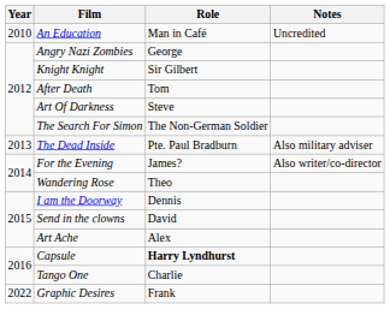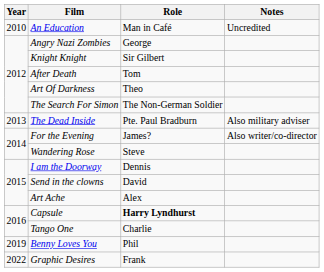 <table class="wikitable sortable">
 <tr>
 <th>Year</th>
 <th>Film</th>
 <th>Role</th>
 <th>Notes</th>
 </tr>
 <tr>
 <td rowspan="1">2010</td>
 <td><em><a href='#'>An Education</a></em></td>
 <td>Man in Café</td>
 <td>Uncredited</td>
 </tr>
 <tr>
 <td rowspan="5">2012</td>
 <td><em>Angry Nazi Zombies</em></td>
 <td>George</td>
 <td></td>
 </tr>
 <tr>
 <td><em>Knight Knight</em></td>
 <td>Sir Gilbert</td>
 <td></td>
 </tr>
 <tr>
 <td><em>After Death</em></td>
 <td>Tom</td>
 <td></td>
 </tr>
 <tr>
 <td><em>Art Of Darkness</em></td>
-<td>Steve</td>
+<td>Theo</td>
 <td></td>
 </tr>
 <tr>
 <td><em>The Search For Simon</em></td>
 <td>The Non-German Soldier</td>
 <td></td>
 </tr>
 <tr>
 <td>2013</td>
 <td><a href='#'><em>The Dead Inside</em></a></td>
 <td>Pte. Paul Bradburn</td>
 <td>Also military adviser</td>
 </tr>
 <tr>
 <td rowspan="2">2014</td>
 <td><em>For the Evening</em></td>
 <td>James?</td>
 <td>Also writer/co-director</td>
 </tr>
 <tr>
 <td><em>Wandering Rose</em></td>
-<td>Theo</td>
+<td>Steve</td>
 <td></td>
 </tr>
 <tr>
 <td rowspan="3">2015</td>
 <td><a href='#'><em>I am the Doorway</em></a></td>
 <td>Dennis</td>
 <td></td>
 </tr>
 <tr>
 <td><em>Send in the clowns</em></td>
 <td>David</td>
 <td></td>
 </tr>
 <tr>
 <td><em>Art Ache</em></td>
 <td>Alex</td>
 <td></td>
 </tr>
 <tr>
 <td rowspan="2">2016</td>
 <td><em>Capsule</em></td>
 <td><strong>Harry Lyndhurst</strong></td>
 <td></td>
 </tr>
 <tr>
 <td><em>Tango One</em></td>
 <td>Charlie</td>
 <td></td>
 </tr>
 <tr>
+<td>2019</td>
+<td><em><a href='#'>Benny Loves You</a></em></td>
+<td>Phil</td>
+<td></td>
+</tr>
+<tr>
 <td>2022</td>
 <td><em>Graphic Desires</em></td>
 <td>Frank</td>
 </tr>
 </table>
